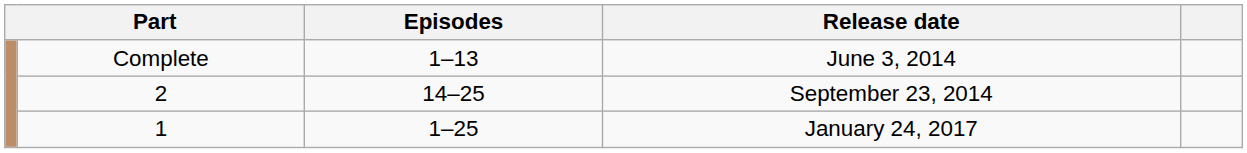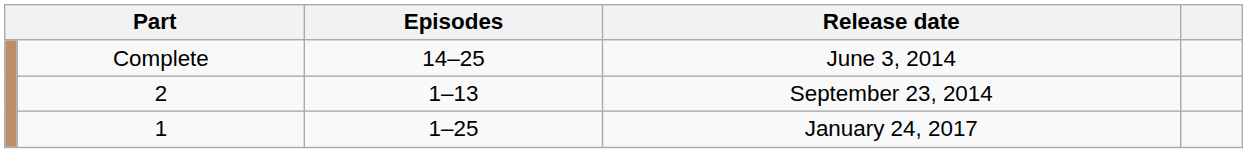 <table class="wikitable" style="text-align: center; width: 70%;">
 <tr>
 <th colspan="2">Part</th>
 <th>Episodes</th>
 <th scope="column">Release date</th>
 <th width="5%"></th>
 </tr>
 <tr>
 <td rowspan="10" width="1%" style="background: #BD8D68;"></td>
 <td>Complete</td>
-<td>1–13</td>
+<td>14–25</td>
 <td>June 3, 2014</td>
 <td></td>
 </tr>
 <tr>
 <td>2</td>
-<td>14–25</td>
+<td>1–13</td>
 <td>September 23, 2014</td>
 <td></td>
 </tr>
 <tr>
 <td>1</td>
 <td>1–25</td>
 <td>January 24, 2017</td>
 <td></td>
 </tr>
 </table>
